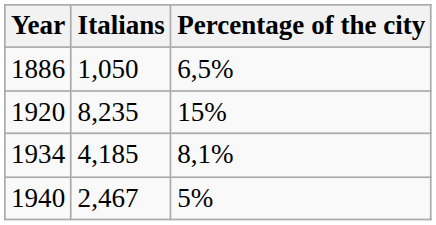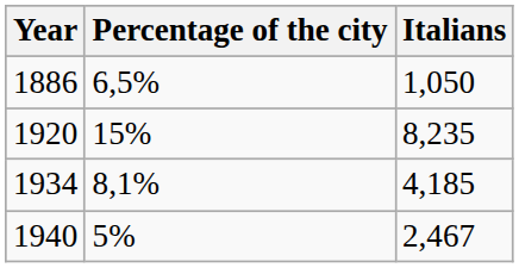 <table class="wikitable sortable">
 <tr>
 <th>Year</th>
+<th>Percentage of the city</th>
 <th>Italians</th>
-<th>Percentage of the city</th>
 </tr>
 <tr>
 <td>1886</td>
+<td>6,5%</td>
 <td>1,050</td>
-<td>6,5%</td>
 </tr>
 <tr>
 <td>1920</td>
+<td>15%</td>
 <td>8,235</td>
-<td>15%</td>
 </tr>
 <tr>
 <td>1934</td>
+<td>8,1%</td>
 <td>4,185</td>
-<td>8,1%</td>
 </tr>
 <tr>
 <td>1940</td>
+<td>5%</td>
 <td>2,467</td>
-<td>5%</td>
 </tr>
 </table>
